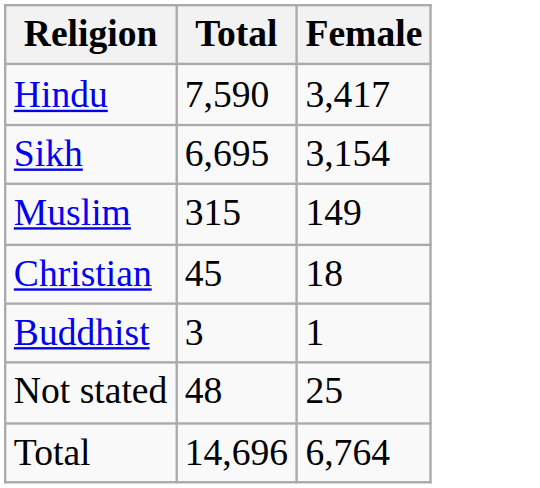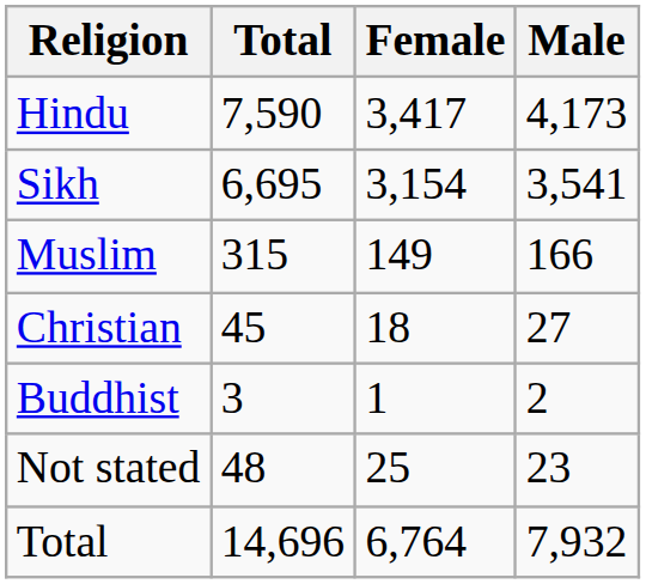 <table class="wikitable sortable">
 <tr>
 <th>Religion</th>
 <th>Total</th>
 <th>Female</th>
+<th>Male</th>
 </tr>
 <tr>
 <td><a href='#'>Hindu</a></td>
 <td>7,590</td>
 <td>3,417</td>
+<td>4,173</td>
 </tr>
 <tr>
 <td><a href='#'>Sikh</a></td>
 <td>6,695</td>
 <td>3,154</td>
+<td>3,541</td>
 </tr>
 <tr>
 <td><a href='#'>Muslim</a></td>
 <td>315</td>
 <td>149</td>
+<td>166</td>
 </tr>
 <tr>
 <td><a href='#'>Christian</a></td>
 <td>45</td>
 <td>18</td>
+<td>27</td>
 </tr>
 <tr>
 <td><a href='#'>Buddhist</a></td>
 <td>3</td>
 <td>1</td>
+<td>2</td>
 </tr>
 <tr>
 <td>Not stated</td>
 <td>48</td>
 <td>25</td>
+<td>23</td>
 </tr>
 <tr>
 <td>Total</td>
 <td>14,696</td>
 <td>6,764</td>
+<td>7,932</td>
 </tr>
 </table>
